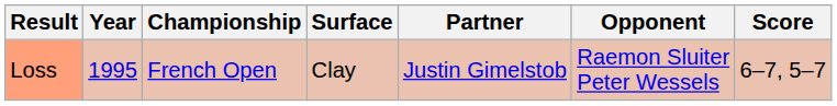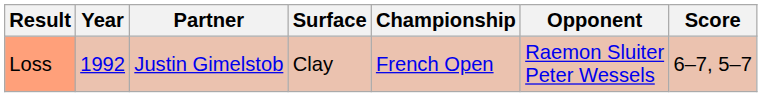 <table class="sortable wikitable">
 <tr>
 <th>Result</th>
 <th>Year</th>
+<th>Partner</th>
+<th>Surface</th>
 <th>Championship</th>
-<th>Surface</th>
-<th>Partner</th>
 <th>Opponent</th>
 <th>Score</th>
 </tr>
 <tr style="background:#ebc2af;">
 <td style="background:#ffa07a;">Loss</td>
-<td><a href='#'>1995</a></td>
+<td><a href='#'>1992</a></td>
+<td> <a href='#'>Justin Gimelstob</a></td>
+<td>Clay</td>
 <td><a href='#'>French Open</a></td>
-<td>Clay</td>
-<td> <a href='#'>Justin Gimelstob</a></td>
 <td> <a href='#'>Raemon Sluiter</a><br> <a href='#'>Peter Wessels</a></td>
 <td>6–7, 5–7</td>
 </tr>
 </table>
